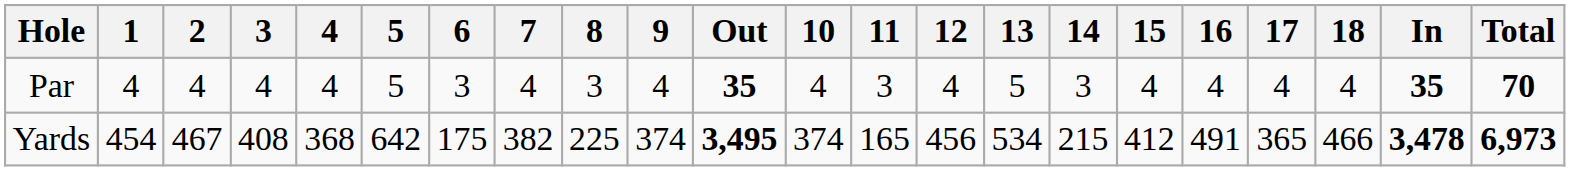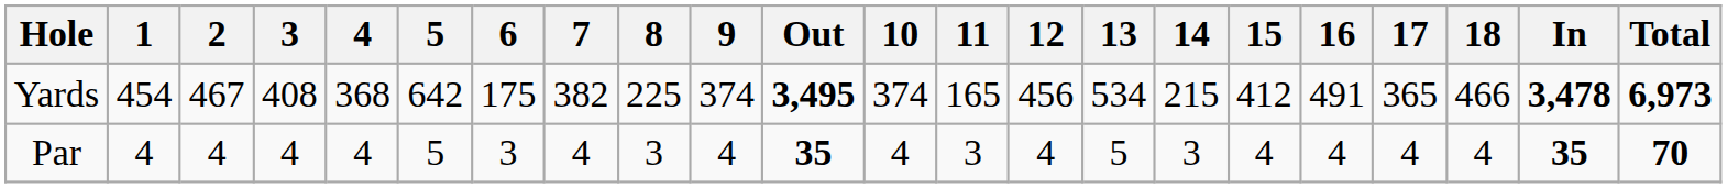 <table class="wikitable" style="text-align:center">
 <tr>
 <th align="left">Hole</th>
 <th>1</th>
 <th>2</th>
 <th>3</th>
 <th>4</th>
 <th>5</th>
 <th>6</th>
 <th>7</th>
 <th>8</th>
 <th>9</th>
 <th>Out</th>
 <th>10</th>
 <th>11</th>
 <th>12</th>
 <th>13</th>
 <th>14</th>
 <th>15</th>
 <th>16</th>
 <th>17</th>
 <th>18</th>
 <th>In</th>
 <th>Total</th>
 </tr>
 <tr>
+<td align="left">Yards</td>
+<td>454</td>
+<td>467</td>
+<td>408</td>
+<td>368</td>
+<td>642</td>
+<td>175</td>
+<td>382</td>
+<td>225</td>
+<td>374</td>
+<td><strong>3,495</strong></td>
+<td>374</td>
+<td>165</td>
+<td>456</td>
+<td>534</td>
+<td>215</td>
+<td>412</td>
+<td>491</td>
+<td>365</td>
+<td>466</td>
+<td><strong>3,478</strong></td>
+<td><strong>6,973</strong></td>
+</tr>
+<tr>
 <td>Par</td>
 <td>4</td>
 <td>4</td>
 <td>4</td>
 <td>4</td>
 <td>5</td>
 <td>3</td>
 <td>4</td>
 <td>3</td>
 <td>4</td>
 <td><strong>35</strong></td>
 <td>4</td>
 <td>3</td>
 <td>4</td>
 <td>5</td>
 <td>3</td>
 <td>4</td>
 <td>4</td>
 <td>4</td>
 <td>4</td>
 <td><strong>35</strong></td>
 <td><strong>70</strong></td>
 </tr>
-<tr>
-<td align="left">Yards</td>
-<td>454</td>
-<td>467</td>
-<td>408</td>
-<td>368</td>
-<td>642</td>
-<td>175</td>
-<td>382</td>
-<td>225</td>
-<td>374</td>
-<td><strong>3,495</strong></td>
-<td>374</td>
-<td>165</td>
-<td>456</td>
-<td>534</td>
-<td>215</td>
-<td>412</td>
-<td>491</td>
-<td>365</td>
-<td>466</td>
-<td><strong>3,478</strong></td>
-<td><strong>6,973</strong></td>
-</tr>
 </table>
